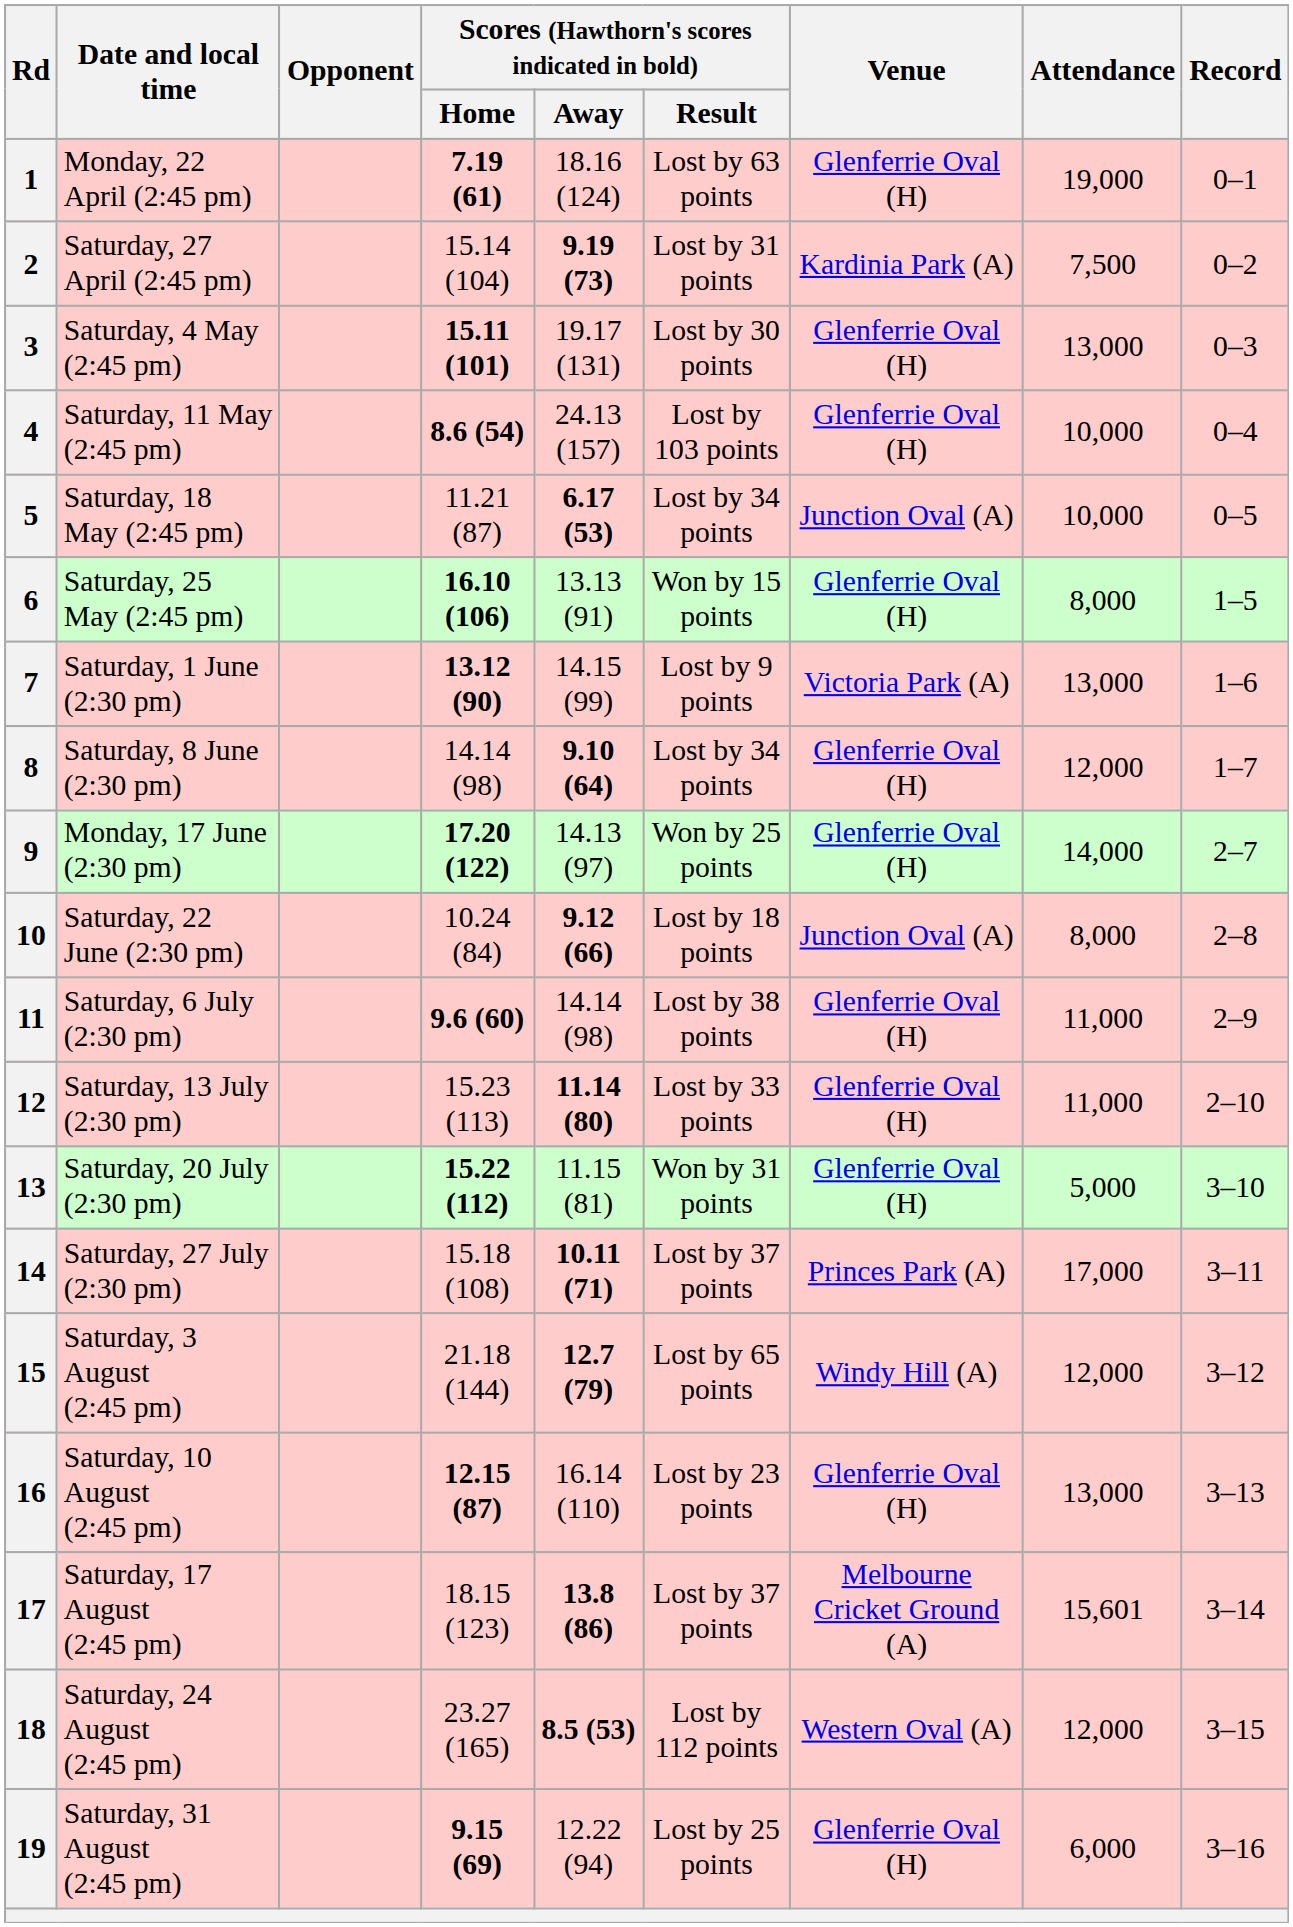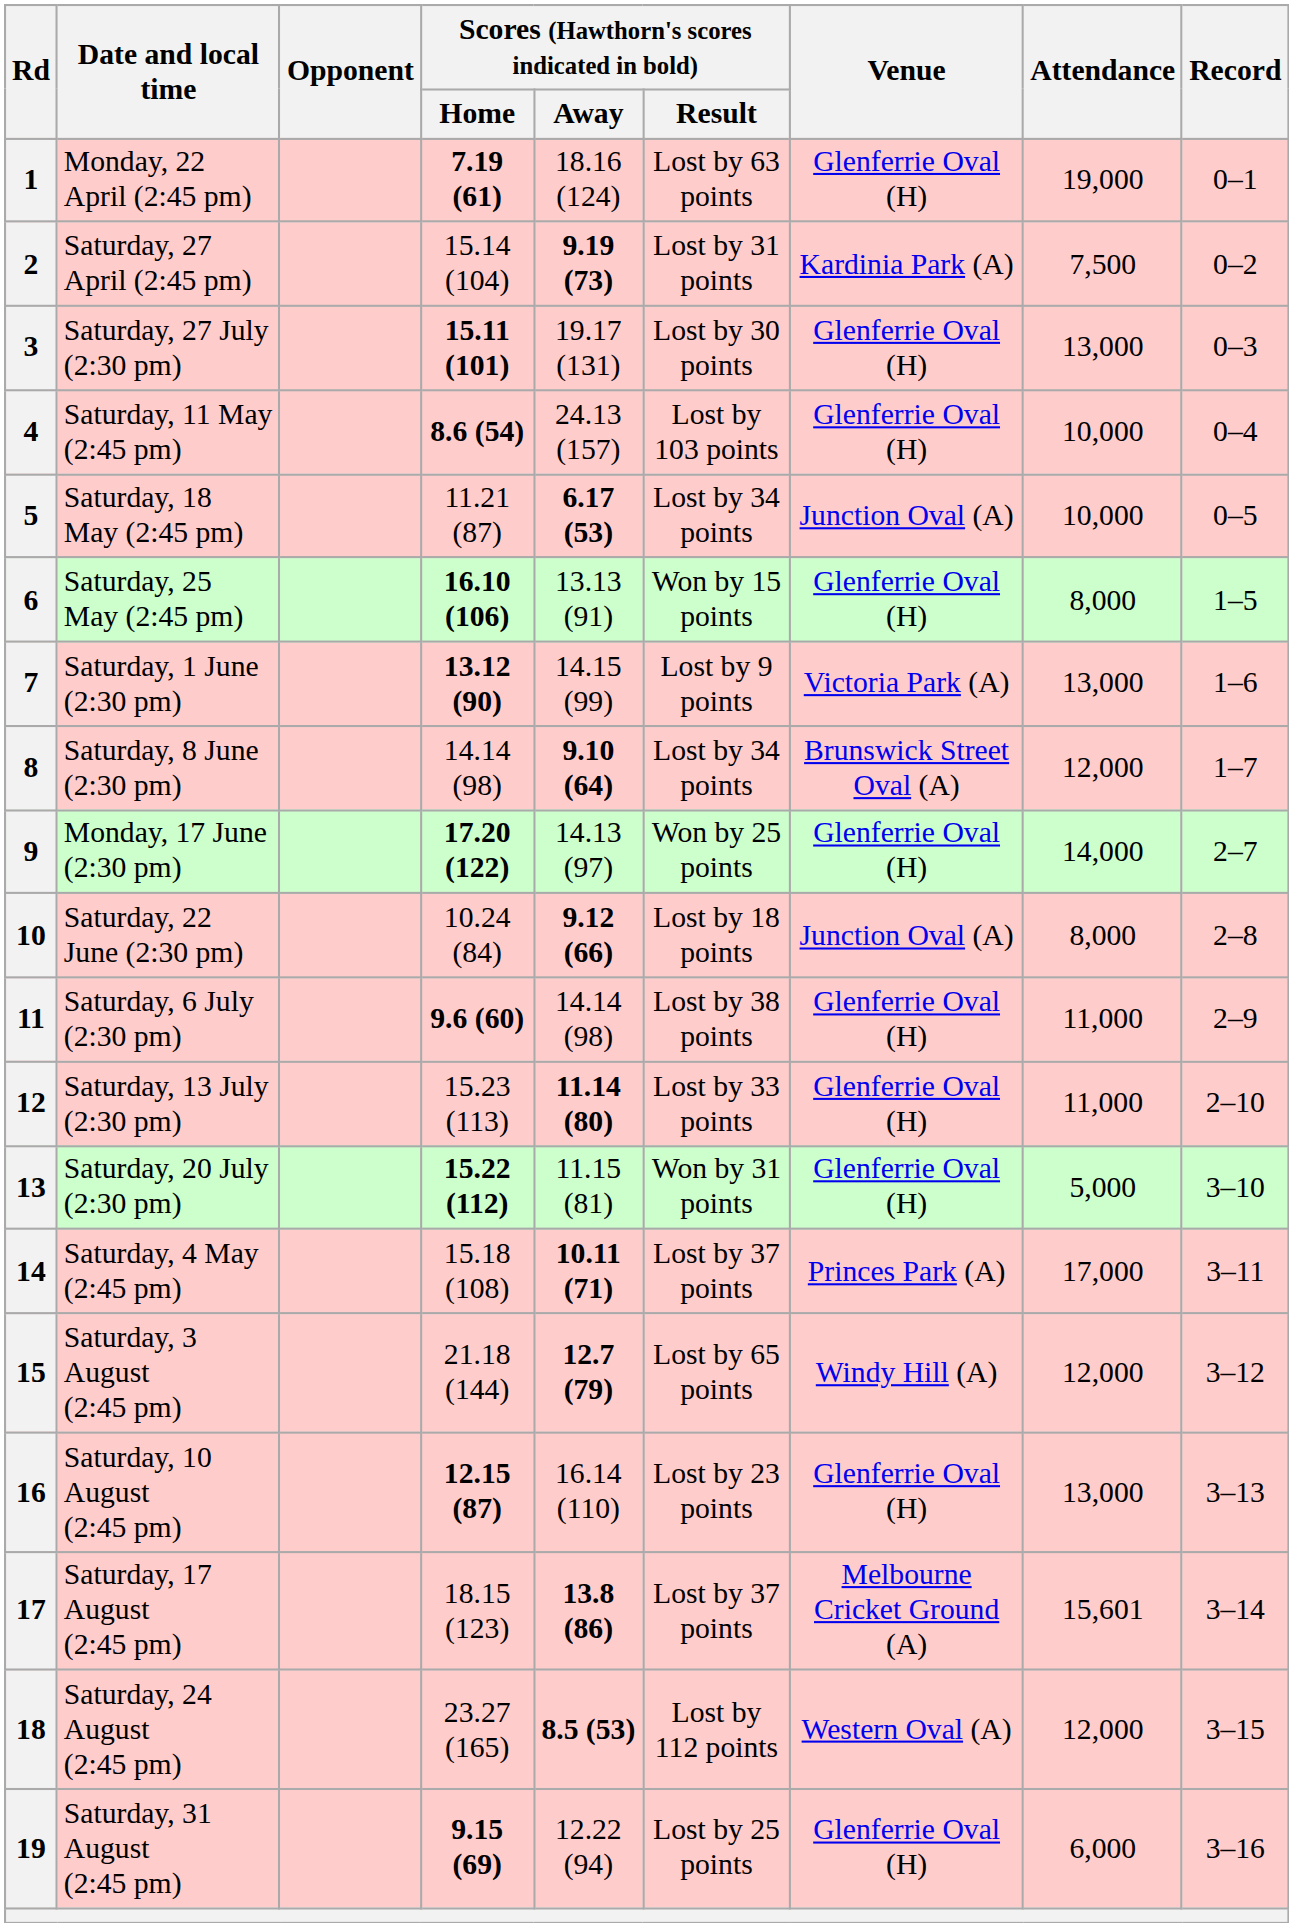 <table class="wikitable" style="font-size:90%; text-align:center; width: 100%; margin-left: auto; margin-right: auto">
 <tr>
 <th rowspan="2">Rd</th>
 <th rowspan="2">Date and local time</th>
 <th rowspan="2">Opponent</th>
 <th colspan="3">Scores <small>(Hawthorn's scores indicated in bold)</small></th>
 <th rowspan="2">Venue</th>
 <th rowspan="2">Attendance</th>
 <th rowspan="2">Record</th>
 </tr>
 <tr>
 <th>Home</th>
 <th>Away</th>
 <th>Result</th>
 </tr>
 <tr style="background:#fcc;">
 <th>1</th>
 <td align=left>Monday, 22 April (2:45 pm)</td>
 <td align=left></td>
 <td><strong>7.19 (61)</strong></td>
 <td>18.16 (124)</td>
 <td>Lost by 63 points</td>
 <td><a href='#'>Glenferrie Oval</a> (H)</td>
 <td>19,000</td>
 <td>0–1</td>
 </tr>
 <tr style="background:#fcc;">
 <th>2</th>
 <td align=left>Saturday, 27 April (2:45 pm)</td>
 <td align=left></td>
 <td>15.14 (104)</td>
 <td><strong>9.19 (73)</strong></td>
 <td>Lost by 31 points</td>
 <td><a href='#'>Kardinia Park</a> (A)</td>
 <td>7,500</td>
 <td>0–2</td>
 </tr>
 <tr style="background:#fcc;">
 <th>3</th>
-<td align=left>Saturday, 4 May (2:45 pm)</td>
+<td align=left>Saturday, 27 July (2:30 pm)</td>
 <td align=left></td>
 <td><strong>15.11 (101)</strong></td>
 <td>19.17 (131)</td>
 <td>Lost by 30 points</td>
 <td><a href='#'>Glenferrie Oval</a> (H)</td>
 <td>13,000</td>
 <td>0–3</td>
 </tr>
 <tr style="background:#fcc;">
 <th>4</th>
 <td align=left>Saturday, 11 May (2:45 pm)</td>
 <td align=left></td>
 <td><strong>8.6 (54)</strong></td>
 <td>24.13 (157)</td>
 <td>Lost by 103 points</td>
 <td><a href='#'>Glenferrie Oval</a> (H)</td>
 <td>10,000</td>
 <td>0–4</td>
 </tr>
 <tr style="background:#fcc;">
 <th>5</th>
 <td align=left>Saturday, 18 May (2:45 pm)</td>
 <td align=left></td>
 <td>11.21 (87)</td>
 <td><strong>6.17 (53)</strong></td>
 <td>Lost by 34 points</td>
 <td><a href='#'>Junction Oval</a> (A)</td>
 <td>10,000</td>
 <td>0–5</td>
 </tr>
 <tr style="background:#cfc">
 <th>6</th>
 <td align=left>Saturday, 25 May (2:45 pm)</td>
 <td align=left></td>
 <td><strong>16.10 (106)</strong></td>
 <td>13.13 (91)</td>
 <td>Won by 15 points</td>
 <td><a href='#'>Glenferrie Oval</a> (H)</td>
 <td>8,000</td>
 <td>1–5</td>
 </tr>
 <tr style="background:#fcc;">
 <th>7</th>
 <td align=left>Saturday, 1 June (2:30 pm)</td>
 <td align=left></td>
 <td><strong>13.12 (90)</strong></td>
 <td>14.15 (99)</td>
 <td>Lost by 9 points</td>
 <td><a href='#'>Victoria Park</a> (A)</td>
 <td>13,000</td>
 <td>1–6</td>
 </tr>
 <tr style="background:#fcc;">
 <th>8</th>
 <td align=left>Saturday, 8 June (2:30 pm)</td>
 <td align=left></td>
 <td>14.14 (98)</td>
 <td><strong>9.10 (64)</strong></td>
 <td>Lost by 34 points</td>
-<td><a href='#'>Glenferrie Oval</a> (H)</td>
+<td><a href='#'>Brunswick Street Oval</a> (A)</td>
 <td>12,000</td>
 <td>1–7</td>
 </tr>
 <tr style="background:#cfc">
 <th>9</th>
 <td align=left>Monday, 17 June (2:30 pm)</td>
 <td align=left></td>
 <td><strong>17.20 (122)</strong></td>
 <td>14.13 (97)</td>
 <td>Won by 25 points</td>
 <td><a href='#'>Glenferrie Oval</a> (H)</td>
 <td>14,000</td>
 <td>2–7</td>
 </tr>
 <tr style="background:#fcc;">
 <th>10</th>
 <td align=left>Saturday, 22 June (2:30 pm)</td>
 <td align=left></td>
 <td>10.24 (84)</td>
 <td><strong>9.12 (66)</strong></td>
 <td>Lost by 18 points</td>
 <td><a href='#'>Junction Oval</a> (A)</td>
 <td>8,000</td>
 <td>2–8</td>
 </tr>
 <tr style="background:#fcc;">
 <th>11</th>
 <td align=left>Saturday, 6 July (2:30 pm)</td>
 <td align=left></td>
 <td><strong>9.6 (60)</strong></td>
 <td>14.14 (98)</td>
 <td>Lost by 38 points</td>
 <td><a href='#'>Glenferrie Oval</a> (H)</td>
 <td>11,000</td>
 <td>2–9</td>
 </tr>
 <tr style="background:#fcc;">
 <th>12</th>
 <td align=left>Saturday, 13 July (2:30 pm)</td>
 <td align=left></td>
 <td>15.23 (113)</td>
 <td><strong>11.14 (80)</strong></td>
 <td>Lost by 33 points</td>
 <td><a href='#'>Glenferrie Oval</a> (H)</td>
 <td>11,000</td>
 <td>2–10</td>
 </tr>
 <tr style="background:#cfc">
 <th>13</th>
 <td align=left>Saturday, 20 July (2:30 pm)</td>
 <td align=left></td>
 <td><strong>15.22 (112)</strong></td>
 <td>11.15 (81)</td>
 <td>Won by 31 points</td>
 <td><a href='#'>Glenferrie Oval</a> (H)</td>
 <td>5,000</td>
 <td>3–10</td>
 </tr>
 <tr style="background:#fcc;">
 <th>14</th>
-<td align=left>Saturday, 27 July (2:30 pm)</td>
+<td align=left>Saturday, 4 May (2:45 pm)</td>
 <td align=left></td>
 <td>15.18 (108)</td>
 <td><strong>10.11 (71)</strong></td>
 <td>Lost by 37 points</td>
 <td><a href='#'>Princes Park</a> (A)</td>
 <td>17,000</td>
 <td>3–11</td>
 </tr>
 <tr style="background:#fcc;">
 <th>15</th>
 <td align=left>Saturday, 3 August (2:45 pm)</td>
 <td align=left></td>
 <td>21.18 (144)</td>
 <td><strong>12.7 (79)</strong></td>
 <td>Lost by 65 points</td>
 <td><a href='#'>Windy Hill</a> (A)</td>
 <td>12,000</td>
 <td>3–12</td>
 </tr>
 <tr style="background:#fcc;">
 <th>16</th>
 <td align=left>Saturday, 10 August (2:45 pm)</td>
 <td align=left></td>
 <td><strong>12.15 (87)</strong></td>
 <td>16.14 (110)</td>
 <td>Lost by 23 points</td>
 <td><a href='#'>Glenferrie Oval</a> (H)</td>
 <td>13,000</td>
 <td>3–13</td>
 </tr>
 <tr style="background:#fcc;">
 <th>17</th>
 <td align=left>Saturday, 17 August (2:45 pm)</td>
 <td align=left></td>
 <td>18.15 (123)</td>
 <td><strong>13.8 (86)</strong></td>
 <td>Lost by 37 points</td>
 <td><a href='#'>Melbourne Cricket Ground</a> (A)</td>
 <td>15,601</td>
 <td>3–14</td>
 </tr>
 <tr style="background:#fcc;">
 <th>18</th>
 <td align=left>Saturday, 24 August (2:45 pm)</td>
 <td align=left></td>
 <td>23.27 (165)</td>
 <td><strong>8.5 (53)</strong></td>
 <td>Lost by 112 points</td>
 <td><a href='#'>Western Oval</a> (A)</td>
 <td>12,000</td>
 <td>3–15</td>
 </tr>
 <tr style="background:#fcc;">
 <th>19</th>
 <td align=left>Saturday, 31 August (2:45 pm)</td>
 <td align=left></td>
 <td><strong>9.15 (69)</strong></td>
 <td>12.22 (94)</td>
 <td>Lost by 25 points</td>
 <td><a href='#'>Glenferrie Oval</a> (H)</td>
 <td>6,000</td>
 <td>3–16</td>
 </tr>
 <tr>
 <th colspan=9></th>
 </tr>
 </table>
